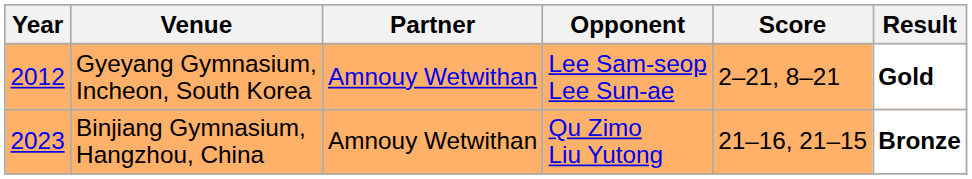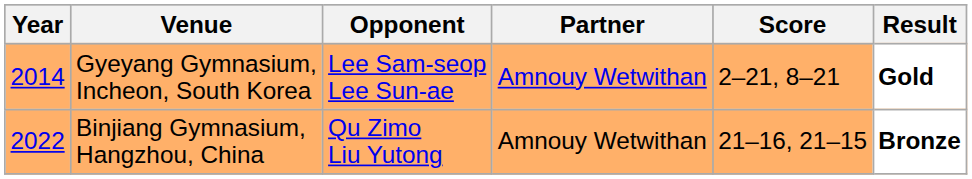 <table class="sortable wikitable" style="font-size: 90%;">
 <tr>
 <th>Year</th>
 <th>Venue</th>
+<th>Opponent</th>
 <th>Partner</th>
-<th>Opponent</th>
 <th>Score</th>
 <th>Result</th>
 </tr>
 <tr style="background:#FFB069">
-<td align="center"><a href='#'>2012</a></td>
+<td align="center"><a href='#'>2014</a></td>
 <td align="left">Gyeyang Gymnasium,<br>Incheon, South Korea</td>
+<td align="left"> <a href='#'>Lee Sam-seop</a><br> <a href='#'>Lee Sun-ae</a></td>
 <td align="left"> <a href='#'>Amnouy Wetwithan</a></td>
-<td align="left"> <a href='#'>Lee Sam-seop</a><br> <a href='#'>Lee Sun-ae</a></td>
 <td align="left">2–21, 8–21</td>
 <td style="text-align:left; background:white"> <strong>Gold</strong></td>
 </tr>
 <tr style="background:#FFB069">
-<td align="center"><a href='#'>2023</a></td>
+<td align="center"><a href='#'>2022</a></td>
 <td align="left">Binjiang Gymnasium,<br>Hangzhou, China</td>
+<td align="left"> <a href='#'>Qu Zimo</a><br> <a href='#'>Liu Yutong</a></td>
 <td align="left"> Amnouy Wetwithan</td>
-<td align="left"> <a href='#'>Qu Zimo</a><br> <a href='#'>Liu Yutong</a></td>
 <td align="left">21–16, 21–15</td>
 <td style="text-align:left; background:white"> <strong>Bronze</strong></td>
 </tr>
 </table>
